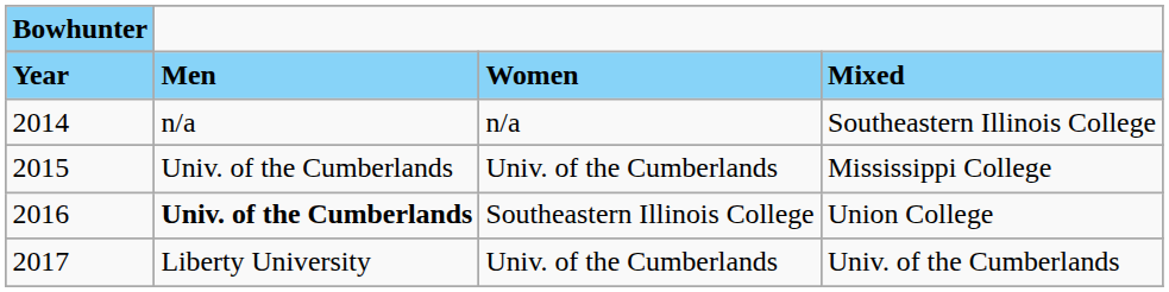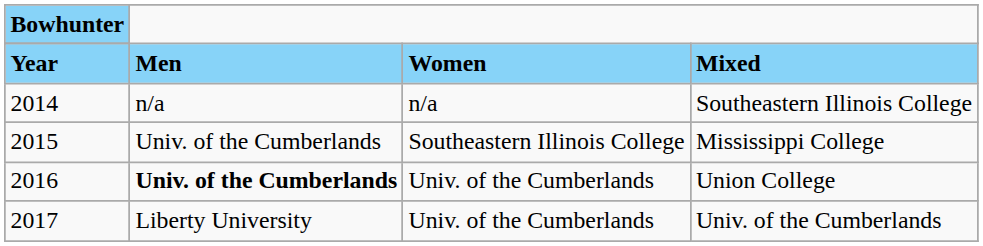 <table class="wikitable" style="font-size:85%;">
 <tr ! style="background-color: #87D3F8;">
 <td><strong>Bowhunter</strong></td>
 </tr>
 <tr --->
 </tr>
 <tr ! style="background-color: #87D3F8;">
 <td><strong>Year</strong></td>
 <td><strong>Men</strong></td>
 <td><strong>Women</strong></td>
 <td><strong>Mixed</strong></td>
 </tr>
 <tr --->
 <td>2014</td>
 <td>n/a</td>
 <td>n/a</td>
 <td>Southeastern Illinois College</td>
 </tr>
 <tr --->
 <td>2015</td>
 <td>Univ. of the Cumberlands</td>
-<td>Univ. of the Cumberlands</td>
+<td>Southeastern Illinois College</td>
 <td>Mississippi College</td>
 </tr>
 <tr --->
 <td>2016</td>
 <td><strong>Univ. of the Cumberlands</strong></td>
-<td>Southeastern Illinois College</td>
+<td>Univ. of the Cumberlands</td>
 <td>Union College</td>
 </tr>
 <tr --->
 <td>2017</td>
 <td>Liberty University</td>
 <td>Univ. of the Cumberlands</td>
 <td>Univ. of the Cumberlands</td>
 </tr>
 </table>
